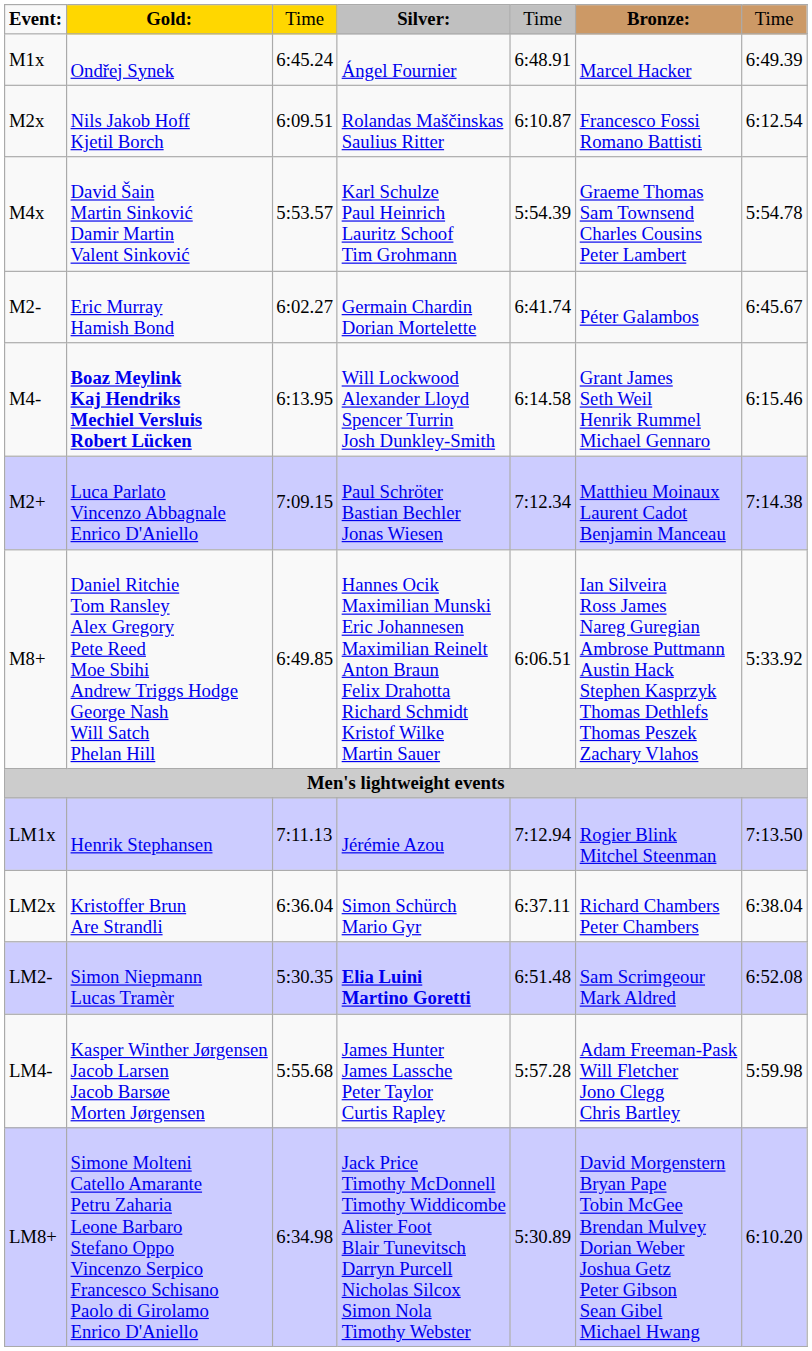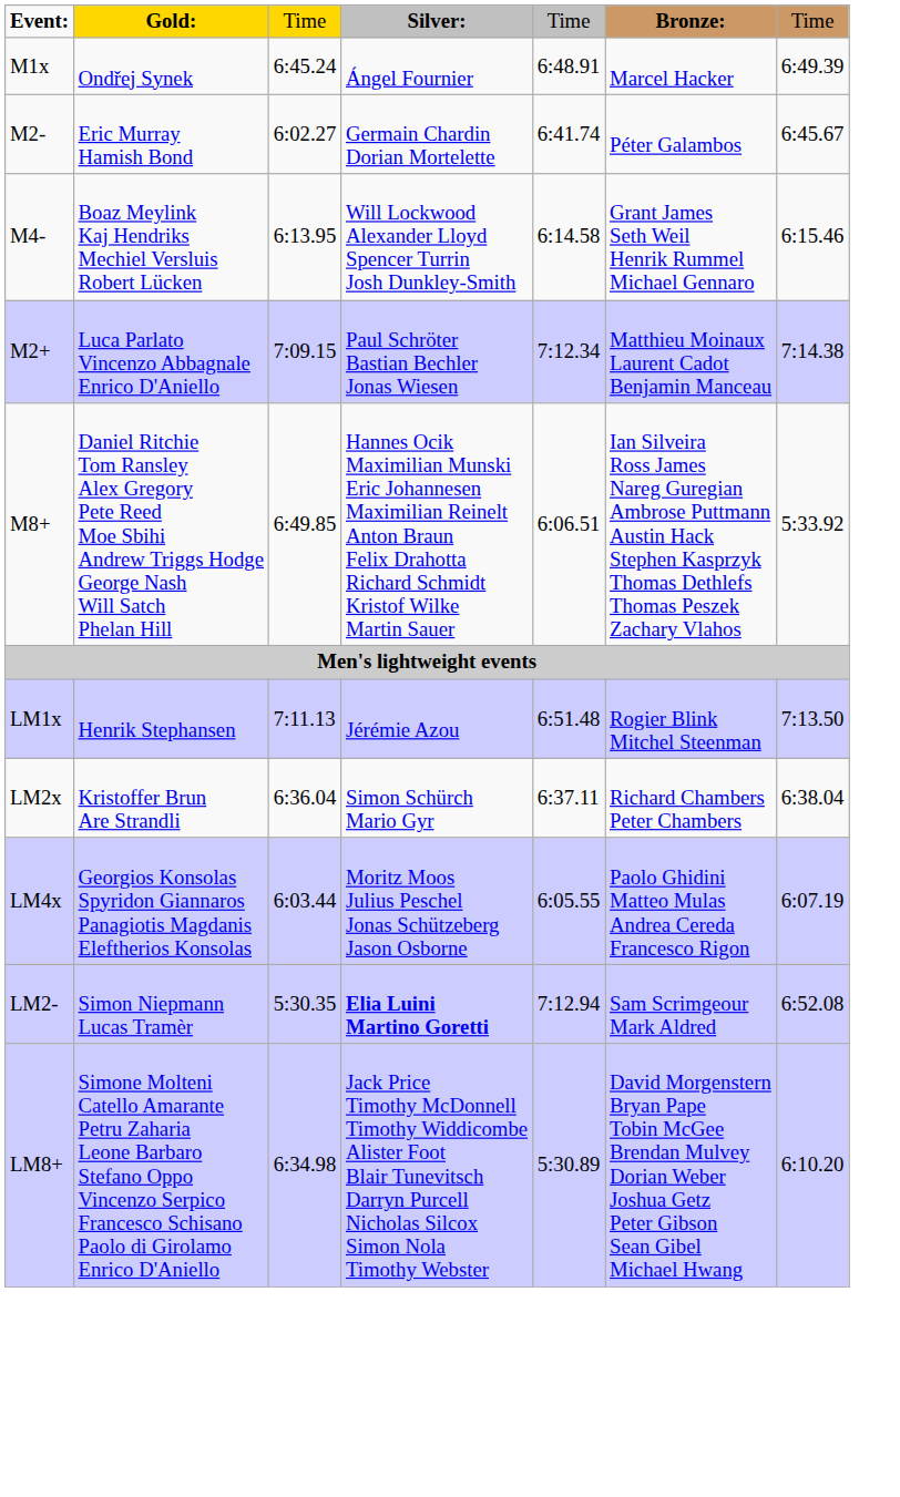 <table class="wikitable">
 <tr>
 <td><strong>Event:</strong></td>
 <td style="text-align:center;background-color:gold;"><strong>Gold:</strong></td>
 <td style="text-align:center;background-color:gold;">Time</td>
 <td style="text-align:center;background-color:silver;"><strong>Silver:</strong></td>
 <td style="text-align:center;background-color:silver;">Time</td>
 <td style="text-align:center;background-color:#CC9966;"><strong>Bronze:</strong></td>
 <td style="text-align:center;background-color:#CC9966;">Time</td>
 </tr>
 <tr>
 <td>M1x</td>
 <td><br><a href='#'>Ondřej Synek</a></td>
 <td>6:45.24</td>
 <td><br><a href='#'>Ángel Fournier</a></td>
 <td>6:48.91</td>
 <td><br><a href='#'>Marcel Hacker</a></td>
 <td>6:49.39</td>
 </tr>
 <tr>
-<td>M2x</td>
-<td><br><a href='#'>Nils Jakob Hoff</a><br><a href='#'>Kjetil Borch</a></td>
-<td>6:09.51</td>
-<td><br><a href='#'>Rolandas Maščinskas</a><br><a href='#'>Saulius Ritter</a></td>
-<td>6:10.87</td>
-<td><br><a href='#'>Francesco Fossi</a><br><a href='#'>Romano Battisti</a></td>
-<td>6:12.54</td>
-</tr>
-<tr>
-<td>M4x</td>
-<td><br><a href='#'>David Šain</a><br><a href='#'>Martin Sinković</a><br><a href='#'>Damir Martin</a><br><a href='#'>Valent Sinković</a></td>
-<td>5:53.57</td>
-<td><br><a href='#'>Karl Schulze</a><br><a href='#'>Paul Heinrich</a><br><a href='#'>Lauritz Schoof</a><br><a href='#'>Tim Grohmann</a></td>
-<td>5:54.39</td>
-<td><br><a href='#'>Graeme Thomas</a><br><a href='#'>Sam Townsend</a><br><a href='#'>Charles Cousins</a><br><a href='#'>Peter Lambert</a></td>
-<td>5:54.78</td>
-</tr>
-<tr>
 <td>M2- </td>
 <td><br><a href='#'>Eric Murray</a><br><a href='#'>Hamish Bond</a></td>
 <td>6:02.27</td>
 <td><br><a href='#'>Germain Chardin</a><br><a href='#'>Dorian Mortelette</a></td>
 <td>6:41.74</td>
 <td><br><a href='#'>Péter Galambos</a></td>
 <td>6:45.67</td>
 </tr>
 <tr>
 <td>M4- </td>
-<td><strong><br><a href='#'>Boaz Meylink</a><br><a href='#'>Kaj Hendriks</a><br><a href='#'>Mechiel Versluis</a><br><a href='#'>Robert Lücken</a></strong></td>
+<td><br><a href='#'>Boaz Meylink</a><br><a href='#'>Kaj Hendriks</a><br><a href='#'>Mechiel Versluis</a><br><a href='#'>Robert Lücken</a></td>
 <td>6:13.95</td>
 <td><br><a href='#'>Will Lockwood</a><br><a href='#'>Alexander Lloyd</a><br><a href='#'>Spencer Turrin</a><br><a href='#'>Josh Dunkley-Smith</a></td>
 <td>6:14.58</td>
 <td><br><a href='#'>Grant James</a><br><a href='#'>Seth Weil</a><br><a href='#'>Henrik Rummel</a><br><a href='#'>Michael Gennaro</a></td>
 <td>6:15.46</td>
 </tr>
 <tr bgcolor=ccccff>
 <td>M2+ </td>
 <td><br><a href='#'>Luca Parlato</a><br><a href='#'>Vincenzo Abbagnale</a><br><a href='#'>Enrico D'Aniello</a></td>
 <td>7:09.15</td>
 <td><br><a href='#'>Paul Schröter</a><br><a href='#'>Bastian Bechler</a><br><a href='#'>Jonas Wiesen</a></td>
 <td>7:12.34</td>
 <td><br><a href='#'>Matthieu Moinaux</a><br><a href='#'>Laurent Cadot</a><br><a href='#'>Benjamin Manceau</a></td>
 <td>7:14.38</td>
 </tr>
 <tr>
 <td>M8+ </td>
 <td><br><a href='#'>Daniel Ritchie</a><br><a href='#'>Tom Ransley</a><br><a href='#'>Alex Gregory</a><br><a href='#'>Pete Reed</a><br><a href='#'>Moe Sbihi</a><br><a href='#'>Andrew Triggs Hodge</a><br><a href='#'>George Nash</a><br><a href='#'>Will Satch</a><br><a href='#'>Phelan Hill</a></td>
 <td>6:49.85</td>
 <td><br><a href='#'>Hannes Ocik</a><br><a href='#'>Maximilian Munski</a><br><a href='#'>Eric Johannesen</a><br><a href='#'>Maximilian Reinelt</a><br><a href='#'>Anton Braun</a><br><a href='#'>Felix Drahotta</a><br><a href='#'>Richard Schmidt</a><br><a href='#'>Kristof Wilke</a><br><a href='#'>Martin Sauer</a></td>
 <td>6:06.51</td>
 <td><br><a href='#'>Ian Silveira</a><br><a href='#'>Ross James</a><br><a href='#'>Nareg Guregian</a><br><a href='#'>Ambrose Puttmann</a><br><a href='#'>Austin Hack</a><br><a href='#'>Stephen Kasprzyk</a><br><a href='#'>Thomas Dethlefs</a><br><a href='#'>Thomas Peszek</a><br><a href='#'>Zachary Vlahos</a></td>
 <td>5:33.92</td>
 </tr>
 <tr>
 <th colspan="7" style="background-color:#CCC;">Men's lightweight events</th>
 </tr>
 <tr bgcolor=ccccff>
 <td>LM1x</td>
 <td><br><a href='#'>Henrik Stephansen</a></td>
 <td>7:11.13</td>
 <td><br><a href='#'>Jérémie Azou</a></td>
-<td>7:12.94</td>
+<td>6:51.48</td>
 <td><br><a href='#'>Rogier Blink</a><br><a href='#'>Mitchel Steenman</a></td>
 <td>7:13.50</td>
 </tr>
 <tr>
 <td>LM2x</td>
 <td><br><a href='#'>Kristoffer Brun</a><br><a href='#'>Are Strandli</a></td>
 <td>6:36.04</td>
 <td><br><a href='#'>Simon Schürch</a><br><a href='#'>Mario Gyr</a></td>
 <td>6:37.11</td>
 <td><br><a href='#'>Richard Chambers</a><br><a href='#'>Peter Chambers</a></td>
 <td>6:38.04</td>
 </tr>
 <tr bgcolor=ccccff>
+<td>LM4x</td>
+<td><br><a href='#'>Georgios Konsolas</a><br><a href='#'>Spyridon Giannaros</a><br><a href='#'>Panagiotis Magdanis</a><br><a href='#'>Eleftherios Konsolas</a></td>
+<td>6:03.44</td>
+<td><br><a href='#'>Moritz Moos</a><br><a href='#'>Julius Peschel</a><br><a href='#'>Jonas Schützeberg</a><br><a href='#'>Jason Osborne</a></td>
+<td>6:05.55</td>
+<td><br><a href='#'>Paolo Ghidini</a><br><a href='#'>Matteo Mulas</a><br><a href='#'>Andrea Cereda</a><br><a href='#'>Francesco Rigon</a></td>
+<td>6:07.19</td>
+</tr>
+<tr bgcolor=ccccff>
 <td>LM2- </td>
 <td><br><a href='#'>Simon Niepmann</a><br><a href='#'>Lucas Tramèr</a></td>
 <td>5:30.35</td>
 <td><strong><br><a href='#'>Elia Luini</a><br><a href='#'>Martino Goretti</a></strong></td>
-<td>6:51.48</td>
+<td>7:12.94</td>
 <td><br><a href='#'>Sam Scrimgeour</a><br><a href='#'>Mark Aldred</a></td>
 <td>6:52.08</td>
-</tr>
-<tr>
-<td>LM4- </td>
-<td><br><a href='#'>Kasper Winther Jørgensen</a><br><a href='#'>Jacob Larsen</a><br><a href='#'>Jacob Barsøe</a><br><a href='#'>Morten Jørgensen</a></td>
-<td>5:55.68</td>
-<td><br><a href='#'>James Hunter</a><br><a href='#'>James Lassche</a><br><a href='#'>Peter Taylor</a><br><a href='#'>Curtis Rapley</a></td>
-<td>5:57.28</td>
-<td><br><a href='#'>Adam Freeman-Pask</a><br><a href='#'>Will Fletcher</a><br><a href='#'>Jono Clegg</a><br><a href='#'>Chris Bartley</a></td>
-<td>5:59.98</td>
 </tr>
 <tr bgcolor=ccccff>
 <td>LM8+ </td>
 <td><br><a href='#'>Simone Molteni</a><br><a href='#'>Catello Amarante</a><br><a href='#'>Petru Zaharia</a><br><a href='#'>Leone Barbaro</a><br><a href='#'>Stefano Oppo</a><br><a href='#'>Vincenzo Serpico</a><br><a href='#'>Francesco Schisano</a><br><a href='#'>Paolo di Girolamo</a><br><a href='#'>Enrico D'Aniello</a></td>
 <td>6:34.98</td>
 <td><br><a href='#'>Jack Price</a><br><a href='#'>Timothy McDonnell</a><br><a href='#'>Timothy Widdicombe</a><br><a href='#'>Alister Foot</a><br><a href='#'>Blair Tunevitsch</a><br><a href='#'>Darryn Purcell</a><br><a href='#'>Nicholas Silcox</a><br><a href='#'>Simon Nola</a><br><a href='#'>Timothy Webster</a></td>
 <td>5:30.89</td>
 <td><br><a href='#'>David Morgenstern</a><br><a href='#'>Bryan Pape</a><br><a href='#'>Tobin McGee</a><br><a href='#'>Brendan Mulvey</a><br><a href='#'>Dorian Weber</a><br><a href='#'>Joshua Getz</a><br><a href='#'>Peter Gibson</a><br><a href='#'>Sean Gibel</a><br><a href='#'>Michael Hwang</a></td>
 <td>6:10.20</td>
 </tr>
 </table>
